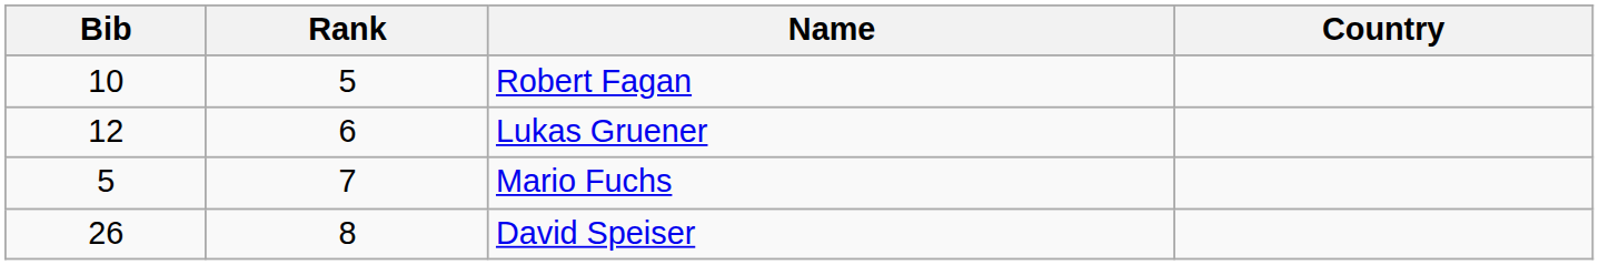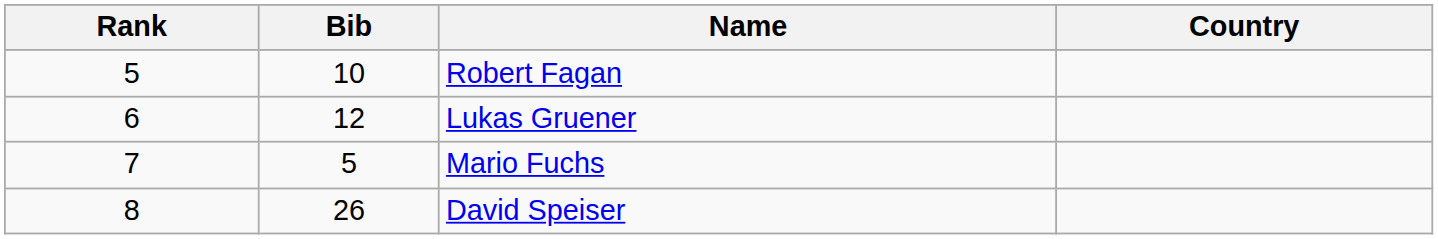 <table class="wikitable" style="text-align:center;" width=40%>
 <tr>
+<th>Rank</th>
 <th>Bib</th>
-<th>Rank</th>
 <th>Name</th>
 <th>Country</th>
 </tr>
 <tr>
+<td>5</td>
 <td>10</td>
-<td>5</td>
 <td align=left><a href='#'>Robert Fagan</a></td>
 <td align=left></td>
 </tr>
 <tr>
+<td>6</td>
 <td>12</td>
-<td>6</td>
 <td align=left><a href='#'>Lukas Gruener</a></td>
 <td align=left></td>
 </tr>
 <tr>
+<td>7</td>
 <td>5</td>
-<td>7</td>
 <td align=left><a href='#'>Mario Fuchs</a></td>
 <td align=left></td>
 </tr>
 <tr>
+<td>8</td>
 <td>26</td>
-<td>8</td>
 <td align=left><a href='#'>David Speiser</a></td>
 <td align=left></td>
 </tr>
 </table>
